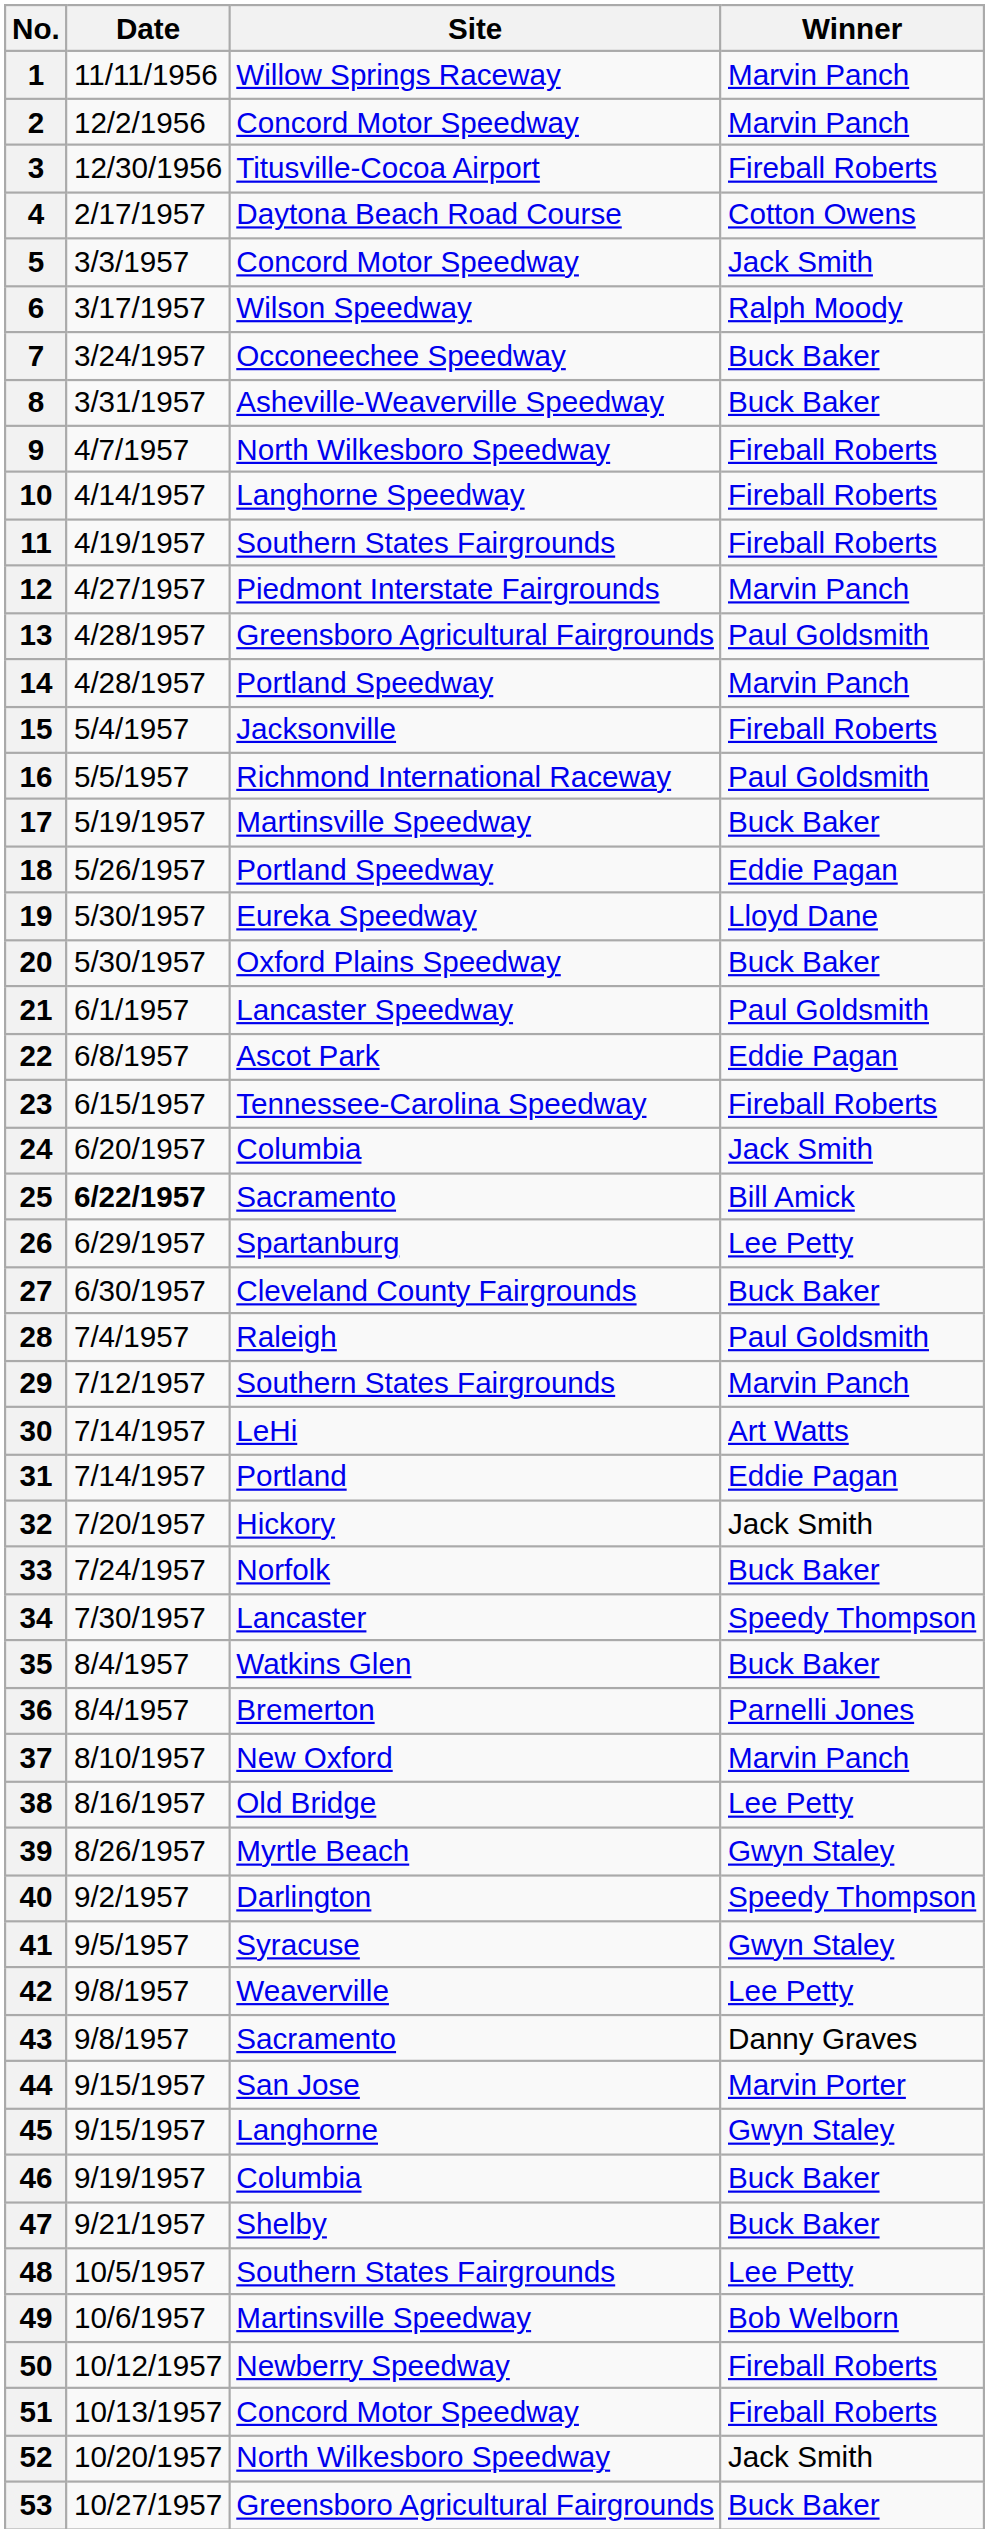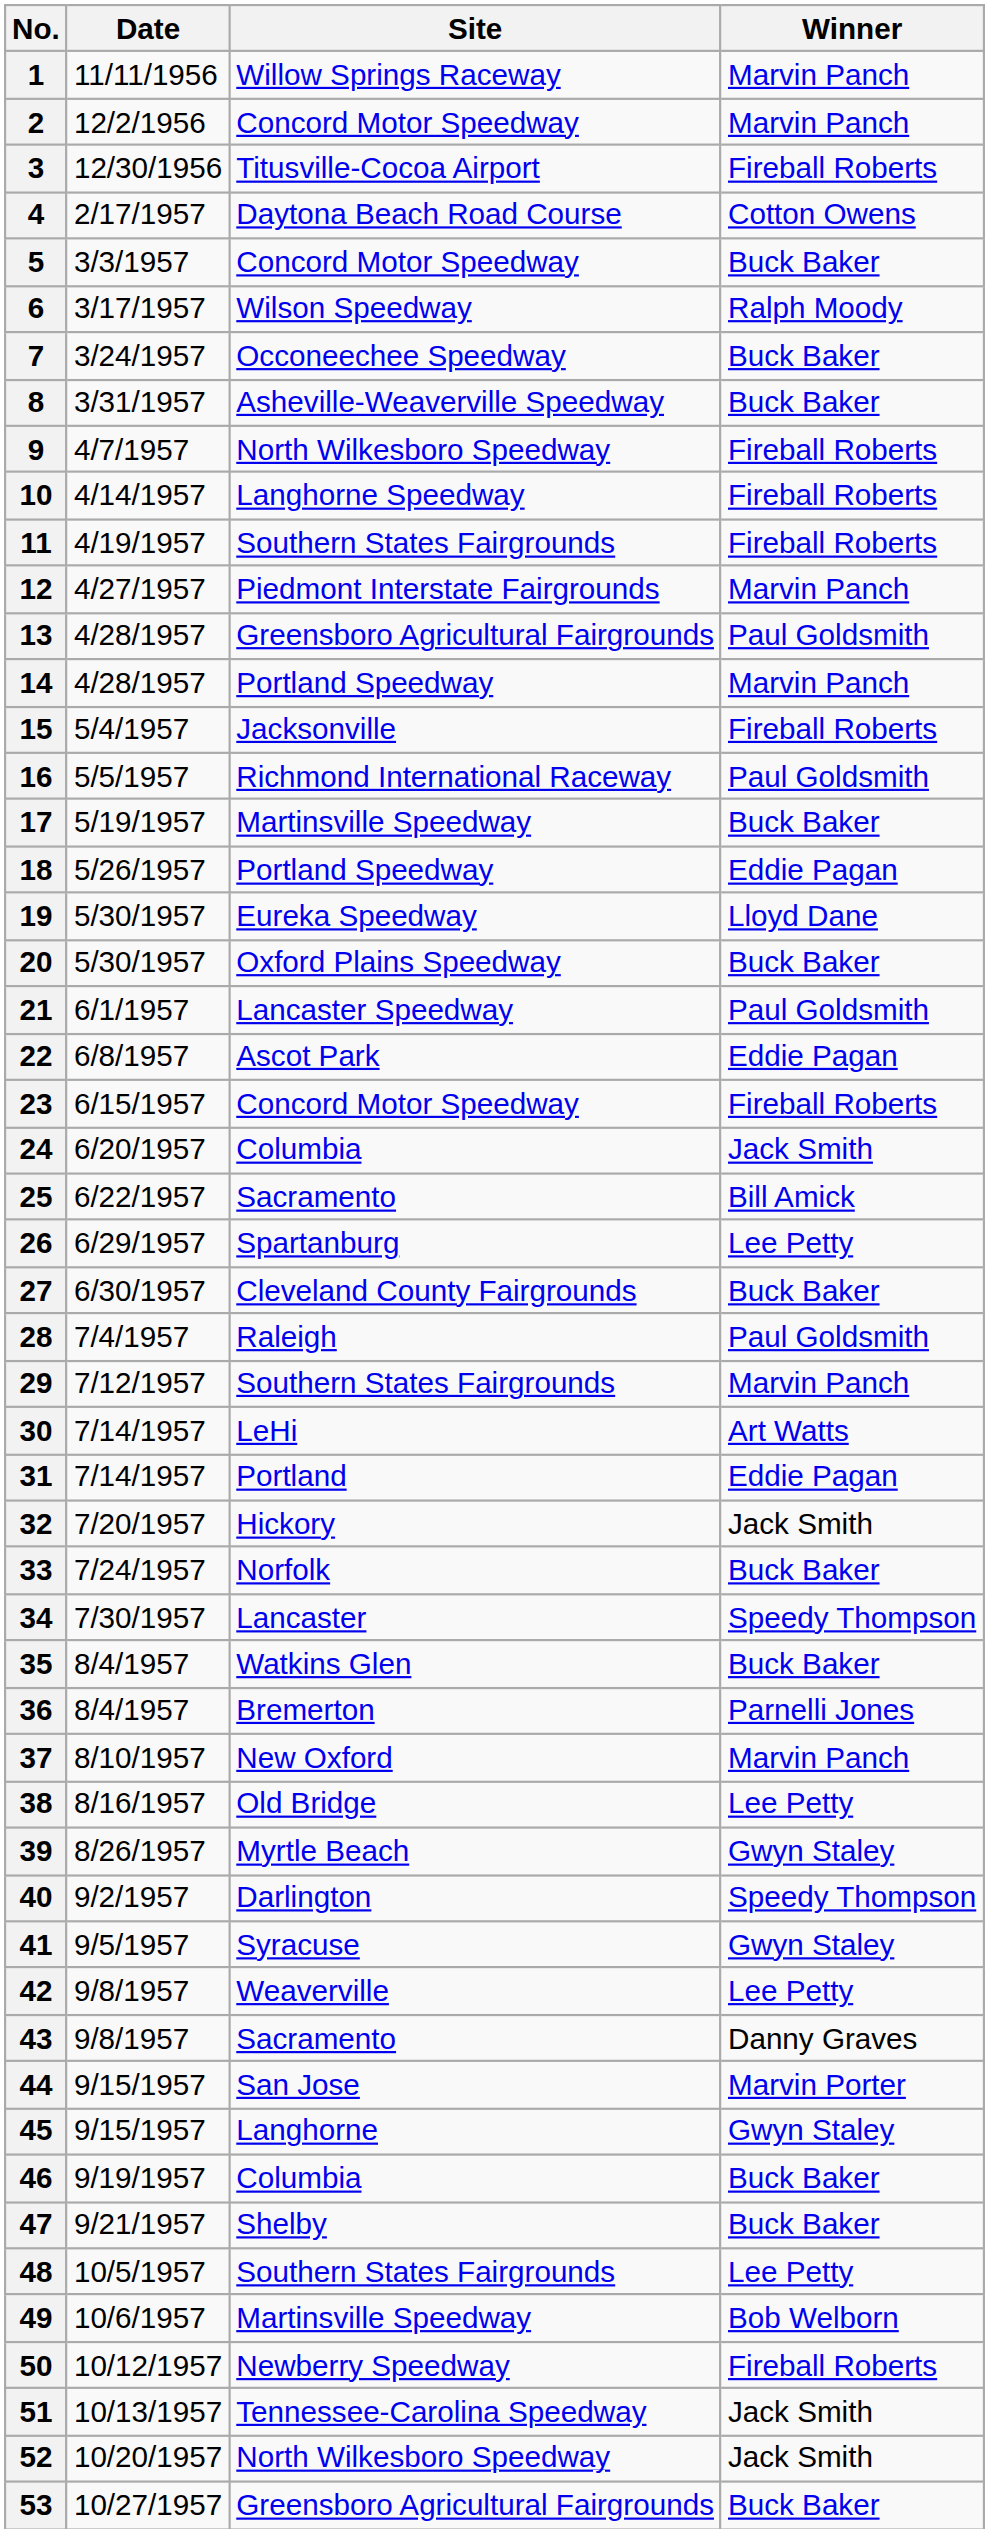 <table class="wikitable" style="font-size:85%;">
 <tr>
 <th>No.</th>
 <th>Date</th>
 <th>Site</th>
 <th>Winner</th>
 </tr>
 <tr>
 <th>1</th>
 <td>11/11/1956</td>
 <td><a href='#'>Willow Springs Raceway</a></td>
 <td><a href='#'>Marvin Panch</a></td>
 </tr>
 <tr>
 <th>2</th>
 <td>12/2/1956</td>
 <td><a href='#'>Concord Motor Speedway</a></td>
 <td><a href='#'>Marvin Panch</a></td>
 </tr>
 <tr>
 <th>3</th>
 <td>12/30/1956</td>
 <td><a href='#'>Titusville-Cocoa Airport</a></td>
 <td><a href='#'>Fireball Roberts</a></td>
 </tr>
 <tr>
 <th>4</th>
 <td>2/17/1957</td>
 <td><a href='#'>Daytona Beach Road Course</a></td>
 <td><a href='#'>Cotton Owens</a></td>
 </tr>
 <tr>
 <th>5</th>
 <td>3/3/1957</td>
 <td><a href='#'>Concord Motor Speedway</a></td>
-<td><a href='#'>Jack Smith</a></td>
+<td><a href='#'>Buck Baker</a></td>
 </tr>
 <tr>
 <th>6</th>
 <td>3/17/1957</td>
 <td><a href='#'>Wilson Speedway</a></td>
 <td><a href='#'>Ralph Moody</a></td>
 </tr>
 <tr>
 <th>7</th>
 <td>3/24/1957</td>
 <td><a href='#'>Occoneechee Speedway</a></td>
 <td><a href='#'>Buck Baker</a></td>
 </tr>
 <tr>
 <th>8</th>
 <td>3/31/1957</td>
 <td><a href='#'>Asheville-Weaverville Speedway</a></td>
 <td><a href='#'>Buck Baker</a></td>
 </tr>
 <tr>
 <th>9</th>
 <td>4/7/1957</td>
 <td><a href='#'>North Wilkesboro Speedway</a></td>
 <td><a href='#'>Fireball Roberts</a></td>
 </tr>
 <tr>
 <th>10</th>
 <td>4/14/1957</td>
 <td><a href='#'>Langhorne Speedway</a></td>
 <td><a href='#'>Fireball Roberts</a></td>
 </tr>
 <tr>
 <th>11</th>
 <td>4/19/1957</td>
 <td><a href='#'>Southern States Fairgrounds</a></td>
 <td><a href='#'>Fireball Roberts</a></td>
 </tr>
 <tr>
 <th>12</th>
 <td>4/27/1957</td>
 <td><a href='#'>Piedmont Interstate Fairgrounds</a></td>
 <td><a href='#'>Marvin Panch</a></td>
 </tr>
 <tr>
 <th>13</th>
 <td>4/28/1957</td>
 <td><a href='#'>Greensboro Agricultural Fairgrounds</a></td>
 <td><a href='#'>Paul Goldsmith</a></td>
 </tr>
 <tr>
 <th>14</th>
 <td>4/28/1957</td>
 <td><a href='#'>Portland Speedway</a></td>
 <td><a href='#'>Marvin Panch</a></td>
 </tr>
 <tr>
 <th>15</th>
 <td>5/4/1957</td>
 <td><a href='#'>Jacksonville</a></td>
 <td><a href='#'>Fireball Roberts</a></td>
 </tr>
 <tr>
 <th>16</th>
 <td>5/5/1957</td>
 <td><a href='#'>Richmond International Raceway</a></td>
 <td><a href='#'>Paul Goldsmith</a></td>
 </tr>
 <tr>
 <th>17</th>
 <td>5/19/1957</td>
 <td><a href='#'>Martinsville Speedway</a></td>
 <td><a href='#'>Buck Baker</a></td>
 </tr>
 <tr>
 <th>18</th>
 <td>5/26/1957</td>
 <td><a href='#'>Portland Speedway</a></td>
 <td><a href='#'>Eddie Pagan</a></td>
 </tr>
 <tr>
 <th>19</th>
 <td>5/30/1957</td>
 <td><a href='#'>Eureka Speedway</a></td>
 <td><a href='#'>Lloyd Dane</a></td>
 </tr>
 <tr>
 <th>20</th>
 <td>5/30/1957</td>
 <td><a href='#'>Oxford Plains Speedway</a></td>
 <td><a href='#'>Buck Baker</a></td>
 </tr>
 <tr>
 <th>21</th>
 <td>6/1/1957</td>
 <td><a href='#'>Lancaster Speedway</a></td>
 <td><a href='#'>Paul Goldsmith</a></td>
 </tr>
 <tr>
 <th>22</th>
 <td>6/8/1957</td>
 <td><a href='#'>Ascot Park</a></td>
 <td><a href='#'>Eddie Pagan</a></td>
 </tr>
 <tr>
 <th>23</th>
 <td>6/15/1957</td>
-<td><a href='#'>Tennessee-Carolina Speedway</a></td>
+<td><a href='#'>Concord Motor Speedway</a></td>
 <td><a href='#'>Fireball Roberts</a></td>
 </tr>
 <tr>
 <th>24</th>
 <td>6/20/1957</td>
 <td><a href='#'>Columbia</a></td>
 <td><a href='#'>Jack Smith</a></td>
 </tr>
 <tr>
 <th>25</th>
-<td><strong>6/22/1957</strong></td>
+<td>6/22/1957</td>
 <td><a href='#'>Sacramento</a></td>
 <td><a href='#'>Bill Amick</a></td>
 </tr>
 <tr>
 <th>26</th>
 <td>6/29/1957</td>
 <td><a href='#'>Spartanburg</a></td>
 <td><a href='#'>Lee Petty</a></td>
 </tr>
 <tr>
 <th>27</th>
 <td>6/30/1957</td>
 <td><a href='#'>Cleveland County Fairgrounds</a></td>
 <td><a href='#'>Buck Baker</a></td>
 </tr>
 <tr>
 <th>28</th>
 <td>7/4/1957</td>
 <td><a href='#'>Raleigh</a></td>
 <td><a href='#'>Paul Goldsmith</a></td>
 </tr>
 <tr>
 <th>29</th>
 <td>7/12/1957</td>
 <td><a href='#'>Southern States Fairgrounds</a></td>
 <td><a href='#'>Marvin Panch</a></td>
 </tr>
 <tr>
 <th>30</th>
 <td>7/14/1957</td>
 <td><a href='#'>LeHi</a></td>
 <td><a href='#'>Art Watts</a></td>
 </tr>
 <tr>
 <th>31</th>
 <td>7/14/1957</td>
 <td><a href='#'>Portland</a></td>
 <td><a href='#'>Eddie Pagan</a></td>
 </tr>
 <tr>
 <th>32</th>
 <td>7/20/1957</td>
 <td><a href='#'>Hickory</a></td>
 <td>Jack Smith</td>
 </tr>
 <tr>
 <th>33</th>
 <td>7/24/1957</td>
 <td><a href='#'>Norfolk</a></td>
 <td><a href='#'>Buck Baker</a></td>
 </tr>
 <tr>
 <th>34</th>
 <td>7/30/1957</td>
 <td><a href='#'>Lancaster</a></td>
 <td><a href='#'>Speedy Thompson</a></td>
 </tr>
 <tr>
 <th>35</th>
 <td>8/4/1957</td>
 <td><a href='#'>Watkins Glen</a></td>
 <td><a href='#'>Buck Baker</a></td>
 </tr>
 <tr>
 <th>36</th>
 <td>8/4/1957</td>
 <td><a href='#'>Bremerton</a></td>
 <td><a href='#'>Parnelli Jones</a></td>
 </tr>
 <tr>
 <th>37</th>
 <td>8/10/1957</td>
 <td><a href='#'>New Oxford</a></td>
 <td><a href='#'>Marvin Panch</a></td>
 </tr>
 <tr>
 <th>38</th>
 <td>8/16/1957</td>
 <td><a href='#'>Old Bridge</a></td>
 <td><a href='#'>Lee Petty</a></td>
 </tr>
 <tr>
 <th>39</th>
 <td>8/26/1957</td>
 <td><a href='#'>Myrtle Beach</a></td>
 <td><a href='#'>Gwyn Staley</a></td>
 </tr>
 <tr>
 <th>40</th>
 <td>9/2/1957</td>
 <td><a href='#'>Darlington</a></td>
 <td><a href='#'>Speedy Thompson</a></td>
 </tr>
 <tr>
 <th>41</th>
 <td>9/5/1957</td>
 <td><a href='#'>Syracuse</a></td>
 <td><a href='#'>Gwyn Staley</a></td>
 </tr>
 <tr>
 <th>42</th>
 <td>9/8/1957</td>
 <td><a href='#'>Weaverville</a></td>
 <td><a href='#'>Lee Petty</a></td>
 </tr>
 <tr>
 <th>43</th>
 <td>9/8/1957</td>
 <td><a href='#'>Sacramento</a></td>
 <td>Danny Graves</td>
 </tr>
 <tr>
 <th>44</th>
 <td>9/15/1957</td>
 <td><a href='#'>San Jose</a></td>
 <td><a href='#'>Marvin Porter</a></td>
 </tr>
 <tr>
 <th>45</th>
 <td>9/15/1957</td>
 <td><a href='#'>Langhorne</a></td>
 <td><a href='#'>Gwyn Staley</a></td>
 </tr>
 <tr>
 <th>46</th>
 <td>9/19/1957</td>
 <td><a href='#'>Columbia</a></td>
 <td><a href='#'>Buck Baker</a></td>
 </tr>
 <tr>
 <th>47</th>
 <td>9/21/1957</td>
 <td><a href='#'>Shelby</a></td>
 <td><a href='#'>Buck Baker</a></td>
 </tr>
 <tr>
 <th>48</th>
 <td>10/5/1957</td>
 <td><a href='#'>Southern States Fairgrounds</a></td>
 <td><a href='#'>Lee Petty</a></td>
 </tr>
 <tr>
 <th>49</th>
 <td>10/6/1957</td>
 <td><a href='#'>Martinsville Speedway</a></td>
 <td><a href='#'>Bob Welborn</a></td>
 </tr>
 <tr>
 <th>50</th>
 <td>10/12/1957</td>
 <td><a href='#'>Newberry Speedway</a></td>
 <td><a href='#'>Fireball Roberts</a></td>
 </tr>
 <tr>
 <th>51</th>
 <td>10/13/1957</td>
-<td><a href='#'>Concord Motor Speedway</a></td>
-<td><a href='#'>Fireball Roberts</a></td>
+<td><a href='#'>Tennessee-Carolina Speedway</a></td>
+<td>Jack Smith</td>
 </tr>
 <tr>
 <th>52</th>
 <td>10/20/1957</td>
 <td><a href='#'>North Wilkesboro Speedway</a></td>
 <td>Jack Smith</td>
 </tr>
 <tr>
 <th>53</th>
 <td>10/27/1957</td>
 <td><a href='#'>Greensboro Agricultural Fairgrounds</a></td>
 <td><a href='#'>Buck Baker</a></td>
 </tr>
 </table>
